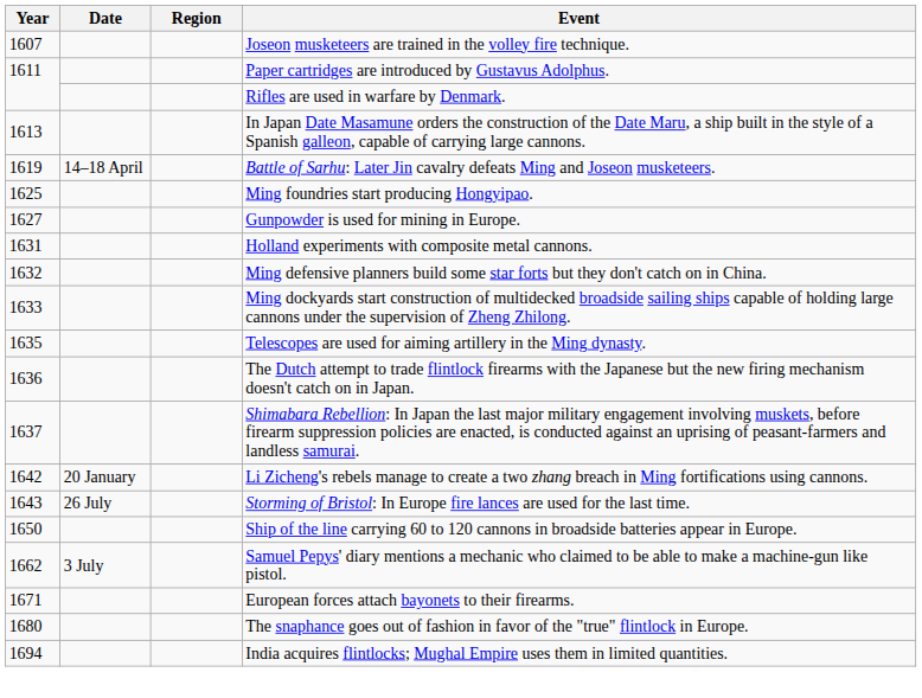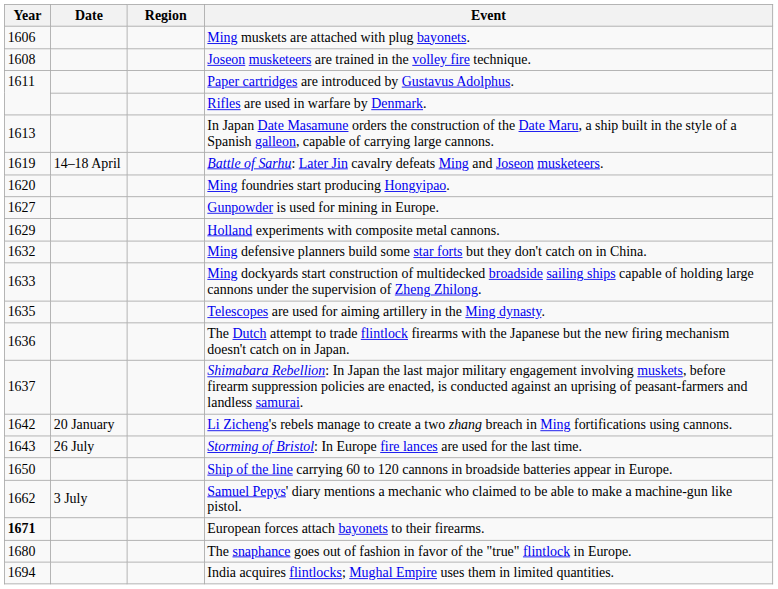 <table class="wikitable" width="100%">
 <tr>
 <th style="width:6%">Year</th>
 <th style="width:10%">Date</th>
 <th style="width:10%">Region</th>
 <th>Event</th>
 </tr>
 <tr>
-<td>1607</td>
+<td>1606</td>
+<td></td>
+<td></td>
+<td><a href='#'>Ming</a> muskets are attached with plug <a href='#'>bayonets</a>.</td>
+</tr>
+<tr>
+<td>1608</td>
 <td></td>
 <td></td>
 <td><a href='#'>Joseon</a> <a href='#'>musketeers</a> are trained in the <a href='#'>volley fire</a> technique.</td>
 </tr>
 <tr>
 <td rowspan="2" valign="top">1611</td>
 <td></td>
 <td></td>
 <td><a href='#'>Paper cartridges</a> are introduced by <a href='#'>Gustavus Adolphus</a>.</td>
 </tr>
 <tr>
 <td></td>
 <td></td>
 <td><a href='#'>Rifles</a> are used in warfare by <a href='#'>Denmark</a>.</td>
 </tr>
 <tr>
 <td>1613</td>
 <td></td>
 <td></td>
 <td>In Japan <a href='#'>Date Masamune</a> orders the construction of the <a href='#'>Date Maru</a>, a ship built in the style of a Spanish <a href='#'>galleon</a>, capable of carrying large cannons.</td>
 </tr>
 <tr>
 <td>1619</td>
 <td>14–18 April</td>
 <td></td>
 <td><em><a href='#'>Battle of Sarhu</a></em>: <a href='#'>Later Jin</a> cavalry defeats <a href='#'>Ming</a> and <a href='#'>Joseon</a> <a href='#'>musketeers</a>.</td>
 </tr>
 <tr>
-<td>1625</td>
+<td>1620</td>
 <td></td>
 <td></td>
 <td><a href='#'>Ming</a> foundries start producing <a href='#'>Hongyipao</a>.</td>
 </tr>
 <tr>
 <td>1627</td>
 <td></td>
 <td></td>
 <td><a href='#'>Gunpowder</a> is used for mining in Europe.</td>
 </tr>
 <tr>
-<td>1631</td>
+<td>1629</td>
 <td></td>
 <td></td>
 <td><a href='#'>Holland</a> experiments with composite metal cannons.</td>
 </tr>
 <tr>
 <td>1632</td>
 <td></td>
 <td></td>
 <td><a href='#'>Ming</a> defensive planners build some <a href='#'>star forts</a> but they don't catch on in China.</td>
 </tr>
 <tr>
 <td>1633</td>
 <td></td>
 <td></td>
 <td><a href='#'>Ming</a> dockyards start construction of multidecked <a href='#'>broadside</a> <a href='#'>sailing ships</a> capable of holding large cannons under the supervision of <a href='#'>Zheng Zhilong</a>.</td>
 </tr>
 <tr>
 <td>1635</td>
 <td></td>
 <td></td>
 <td><a href='#'>Telescopes</a> are used for aiming artillery in the <a href='#'>Ming dynasty</a>.</td>
 </tr>
 <tr>
 <td>1636</td>
 <td></td>
 <td></td>
 <td>The <a href='#'>Dutch</a> attempt to trade <a href='#'>flintlock</a> firearms with the Japanese but the new firing mechanism doesn't catch on in Japan.</td>
 </tr>
 <tr>
 <td>1637</td>
 <td></td>
 <td></td>
 <td><em><a href='#'>Shimabara Rebellion</a></em>: In Japan the last major military engagement involving <a href='#'>muskets</a>, before firearm suppression policies are enacted, is conducted against an uprising of peasant-farmers and landless <a href='#'>samurai</a>.</td>
 </tr>
 <tr>
 <td>1642</td>
 <td>20 January</td>
 <td></td>
 <td><a href='#'>Li Zicheng</a>'s rebels manage to create a two <em>zhang</em> breach in <a href='#'>Ming</a> fortifications using cannons.</td>
 </tr>
 <tr>
 <td>1643</td>
 <td>26 July</td>
 <td></td>
 <td><em><a href='#'>Storming of Bristol</a></em>: In Europe <a href='#'>fire lances</a> are used for the last time.</td>
 </tr>
 <tr>
 <td>1650</td>
 <td></td>
 <td></td>
 <td><a href='#'>Ship of the line</a> carrying 60 to 120 cannons in broadside batteries appear in Europe.</td>
 </tr>
 <tr>
 <td>1662</td>
 <td>3 July</td>
 <td></td>
 <td><a href='#'>Samuel Pepys</a>' diary mentions a mechanic who claimed to be able to make a machine-gun like pistol.</td>
 </tr>
 <tr>
-<td>1671</td>
+<td><strong>1671</strong></td>
 <td></td>
 <td></td>
 <td>European forces attach <a href='#'>bayonets</a> to their firearms.</td>
 </tr>
 <tr>
 <td>1680</td>
 <td></td>
 <td></td>
 <td>The <a href='#'>snaphance</a> goes out of fashion in favor of the "true" <a href='#'>flintlock</a> in Europe.</td>
 </tr>
 <tr>
 <td>1694</td>
 <td></td>
 <td></td>
 <td>India acquires <a href='#'>flintlocks</a>; <a href='#'>Mughal Empire</a> uses them in limited quantities.</td>
 </tr>
 </table>
